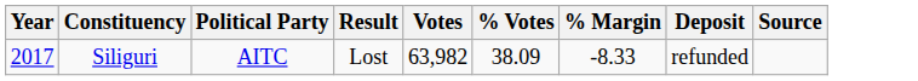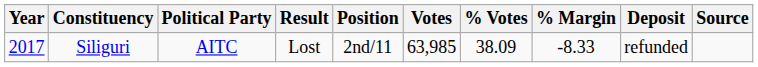 <table class="wikitable" style="text-align:center;">
 <tr>
 <th>Year</th>
 <th>Constituency</th>
 <th>Political Party</th>
 <th>Result</th>
+<th>Position</th>
 <th>Votes</th>
 <th>% Votes</th>
 <th>% Margin</th>
 <th>Deposit</th>
 <th>Source</th>
 </tr>
 <tr>
 <td><a href='#'>2017</a></td>
 <td><a href='#'>Siliguri</a></td>
 <td><a href='#'>AITC</a></td>
 <td>Lost</td>
-<td>63,982</td>
+<td>2nd/11</td>
+<td>63,985</td>
 <td>38.09</td>
 <td>-8.33</td>
 <td>refunded</td>
 <td></td>
 </tr>
 </table>
